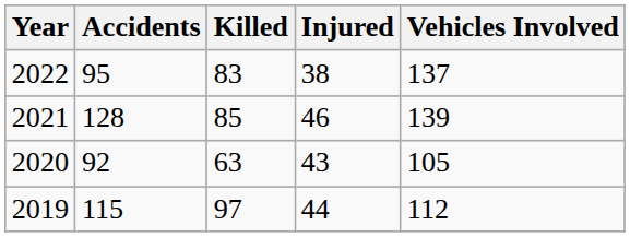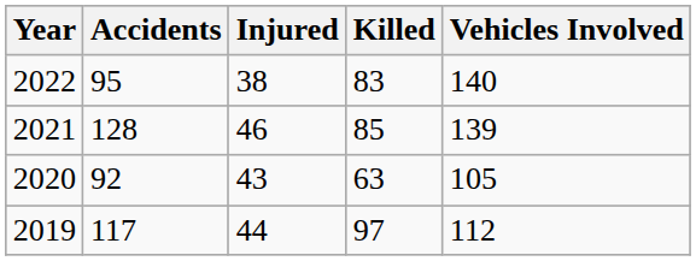 <table class = "wikitable sortable">
 <tr>
 <th>Year</th>
 <th>Accidents</th>
+<th>Injured</th>
 <th>Killed</th>
-<th>Injured</th>
 <th>Vehicles Involved</th>
 </tr>
 <tr>
 <td>2022</td>
 <td>95</td>
+<td>38</td>
 <td>83</td>
-<td>38</td>
-<td>137</td>
+<td>140</td>
 </tr>
 <tr>
 <td>2021</td>
 <td>128</td>
+<td>46</td>
 <td>85</td>
-<td>46</td>
 <td>139</td>
 </tr>
 <tr>
 <td>2020</td>
 <td>92</td>
+<td>43</td>
 <td>63</td>
-<td>43</td>
 <td>105</td>
 </tr>
 <tr>
 <td>2019</td>
-<td>115</td>
+<td>117</td>
+<td>44</td>
 <td>97</td>
-<td>44</td>
 <td>112</td>
 </tr>
 </table>
